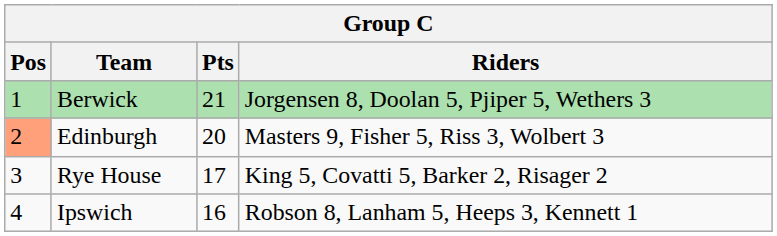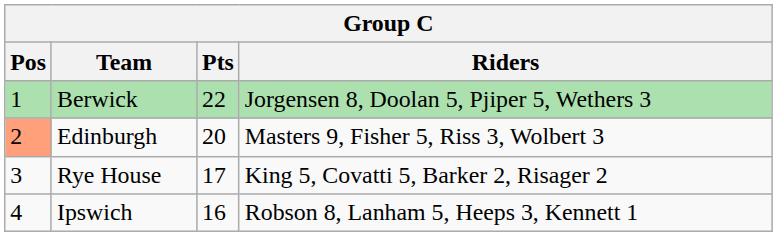 <table class="wikitable">
 <tr>
 <th colspan="4">Group C</th>
 </tr>
 <tr>
 <th width=20>Pos</th>
 <th width=90>Team</th>
 <th width=20>Pts</th>
 <th width=350>Riders</th>
 </tr>
 <tr style="background:#ACE1AF;">
 <td>1</td>
 <td align=left>Berwick</td>
-<td>21</td>
+<td>22</td>
 <td>Jorgensen 8, Doolan 5, Pjiper 5, Wethers 3</td>
 </tr>
 <tr>
 <td style="background: lightsalmon;">2</td>
 <td align=left>Edinburgh</td>
 <td>20</td>
 <td>Masters 9, Fisher 5, Riss 3, Wolbert 3</td>
 </tr>
 <tr>
 <td>3</td>
 <td align=left>Rye House</td>
 <td>17</td>
 <td>King 5, Covatti 5, Barker 2, Risager 2</td>
 </tr>
 <tr>
 <td>4</td>
 <td align=left>Ipswich</td>
 <td>16</td>
 <td>Robson 8, Lanham 5, Heeps 3, Kennett 1</td>
 </tr>
 </table>
